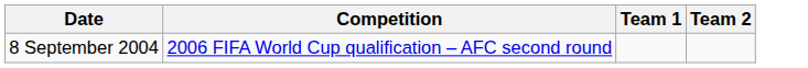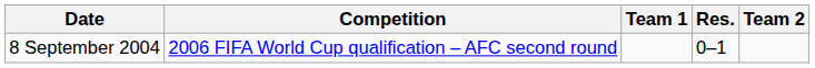 <table class="wikitable">
 <tr>
 <th>Date</th>
 <th>Competition</th>
 <th>Team 1</th>
+<th>Res.</th>
 <th>Team 2</th>
 </tr>
 <tr>
 <td>8 September 2004</td>
 <td><a href='#'>2006 FIFA World Cup qualification – AFC second round</a></td>
 <td></td>
+<td>0–1</td>
 <td></td>
 </tr>
 </table>
